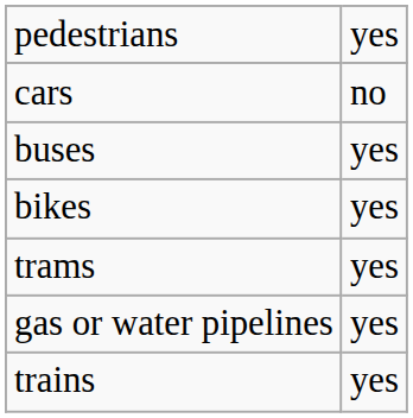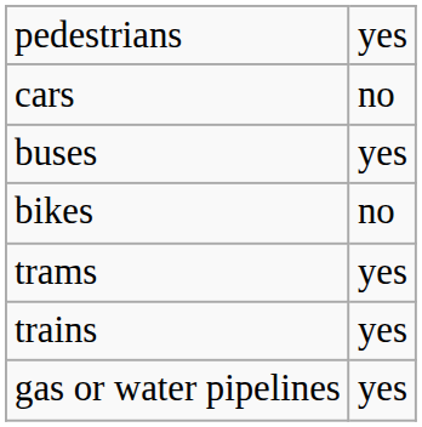 <table class="wikitable">
 <tr>
 <td>pedestrians</td>
 <td>yes</td>
 </tr>
 <tr>
 <td>cars</td>
 <td>no</td>
 </tr>
 <tr>
 <td>buses</td>
 <td>yes</td>
 </tr>
 <tr>
 <td>bikes</td>
-<td>yes</td>
+<td>no</td>
 </tr>
 <tr>
 <td>trams</td>
 <td>yes</td>
 </tr>
 <tr>
+<td>trains</td>
+<td>yes</td>
+</tr>
+<tr>
 <td>gas or water pipelines</td>
 <td>yes</td>
 </tr>
-<tr>
-<td>trains</td>
-<td>yes</td>
-</tr>
 </table>
